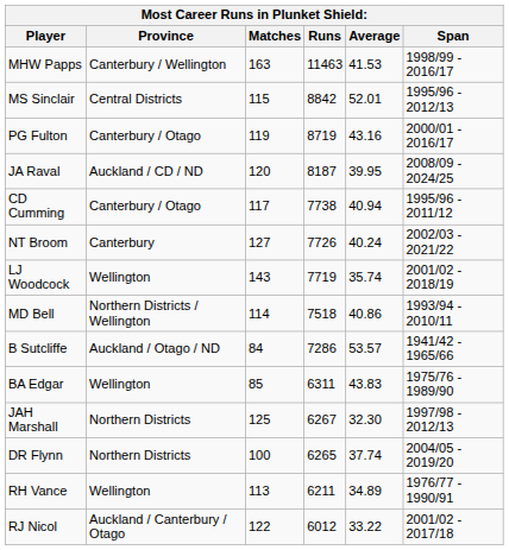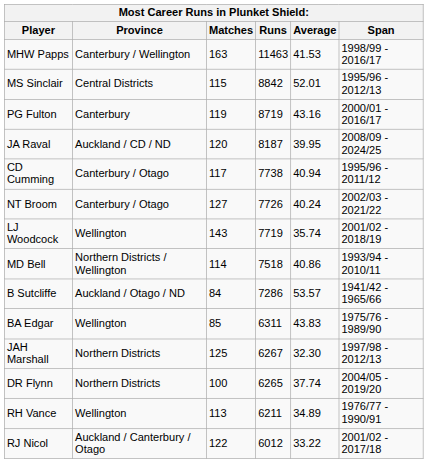 <table class="wikitable">
 <tr>
 <th colspan="6">Most Career Runs in Plunket Shield:</th>
 </tr>
 <tr>
 <th>Player</th>
 <th>Province</th>
 <th>Matches</th>
 <th>Runs</th>
 <th>Average</th>
 <th>Span</th>
 </tr>
 <tr>
 <td>MHW Papps</td>
 <td>Canterbury / Wellington</td>
 <td>163</td>
 <td>11463</td>
 <td>41.53</td>
 <td>1998/99 - 2016/17</td>
 </tr>
 <tr>
 <td>MS Sinclair</td>
 <td>Central Districts</td>
 <td>115</td>
 <td>8842</td>
 <td>52.01</td>
 <td>1995/96 - 2012/13</td>
 </tr>
 <tr>
 <td>PG Fulton</td>
-<td>Canterbury / Otago</td>
+<td>Canterbury</td>
 <td>119</td>
 <td>8719</td>
 <td>43.16</td>
 <td>2000/01 - 2016/17</td>
 </tr>
 <tr>
 <td>JA Raval</td>
 <td>Auckland / CD / ND</td>
 <td>120</td>
 <td>8187</td>
 <td>39.95</td>
 <td>2008/09 - 2024/25</td>
 </tr>
 <tr>
 <td>CD Cumming</td>
 <td>Canterbury / Otago</td>
 <td>117</td>
 <td>7738</td>
 <td>40.94</td>
 <td>1995/96 - 2011/12</td>
 </tr>
 <tr>
 <td>NT Broom</td>
-<td>Canterbury</td>
+<td>Canterbury / Otago</td>
 <td>127</td>
 <td>7726</td>
 <td>40.24</td>
 <td>2002/03 - 2021/22</td>
 </tr>
 <tr>
 <td>LJ Woodcock</td>
 <td>Wellington</td>
 <td>143</td>
 <td>7719</td>
 <td>35.74</td>
 <td>2001/02 - 2018/19</td>
 </tr>
 <tr>
 <td>MD Bell</td>
 <td>Northern Districts / Wellington</td>
 <td>114</td>
 <td>7518</td>
 <td>40.86</td>
 <td>1993/94 - 2010/11</td>
 </tr>
 <tr>
 <td>B Sutcliffe</td>
 <td>Auckland / Otago / ND</td>
 <td>84</td>
 <td>7286</td>
 <td>53.57</td>
 <td>1941/42 - 1965/66</td>
 </tr>
 <tr>
 <td>BA Edgar</td>
 <td>Wellington</td>
 <td>85</td>
 <td>6311</td>
 <td>43.83</td>
 <td>1975/76 - 1989/90</td>
 </tr>
 <tr>
 <td>JAH Marshall</td>
 <td>Northern Districts</td>
 <td>125</td>
 <td>6267</td>
 <td>32.30</td>
 <td>1997/98 - 2012/13</td>
 </tr>
 <tr>
 <td>DR Flynn</td>
 <td>Northern Districts</td>
 <td>100</td>
 <td>6265</td>
 <td>37.74</td>
 <td>2004/05 - 2019/20</td>
 </tr>
 <tr>
 <td>RH Vance</td>
 <td>Wellington</td>
 <td>113</td>
 <td>6211</td>
 <td>34.89</td>
 <td>1976/77 - 1990/91</td>
 </tr>
 <tr>
 <td>RJ Nicol</td>
 <td>Auckland / Canterbury / Otago</td>
 <td>122</td>
 <td>6012</td>
 <td>33.22</td>
 <td>2001/02 - 2017/18</td>
 </tr>
 </table>
